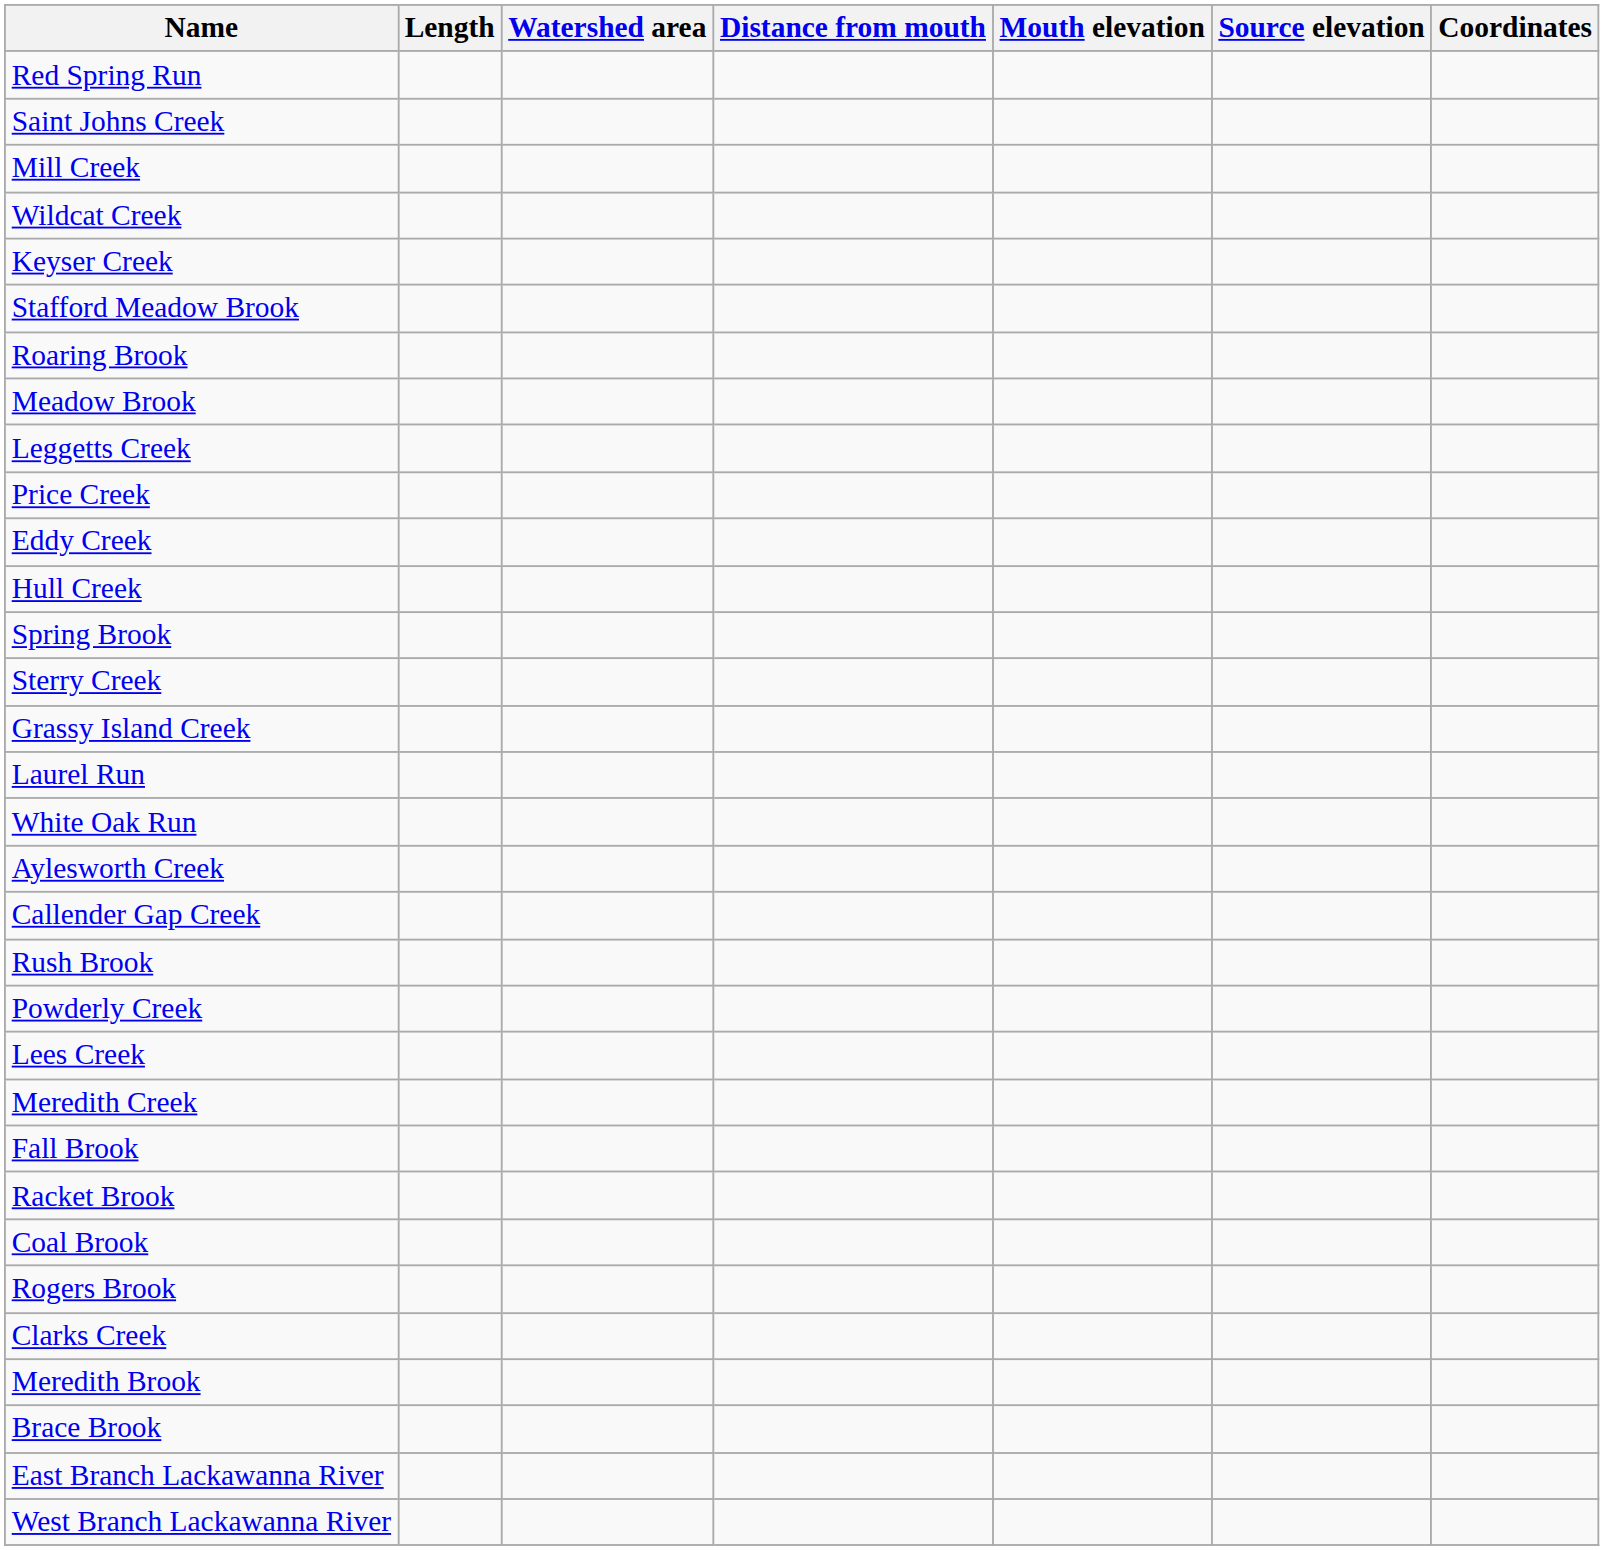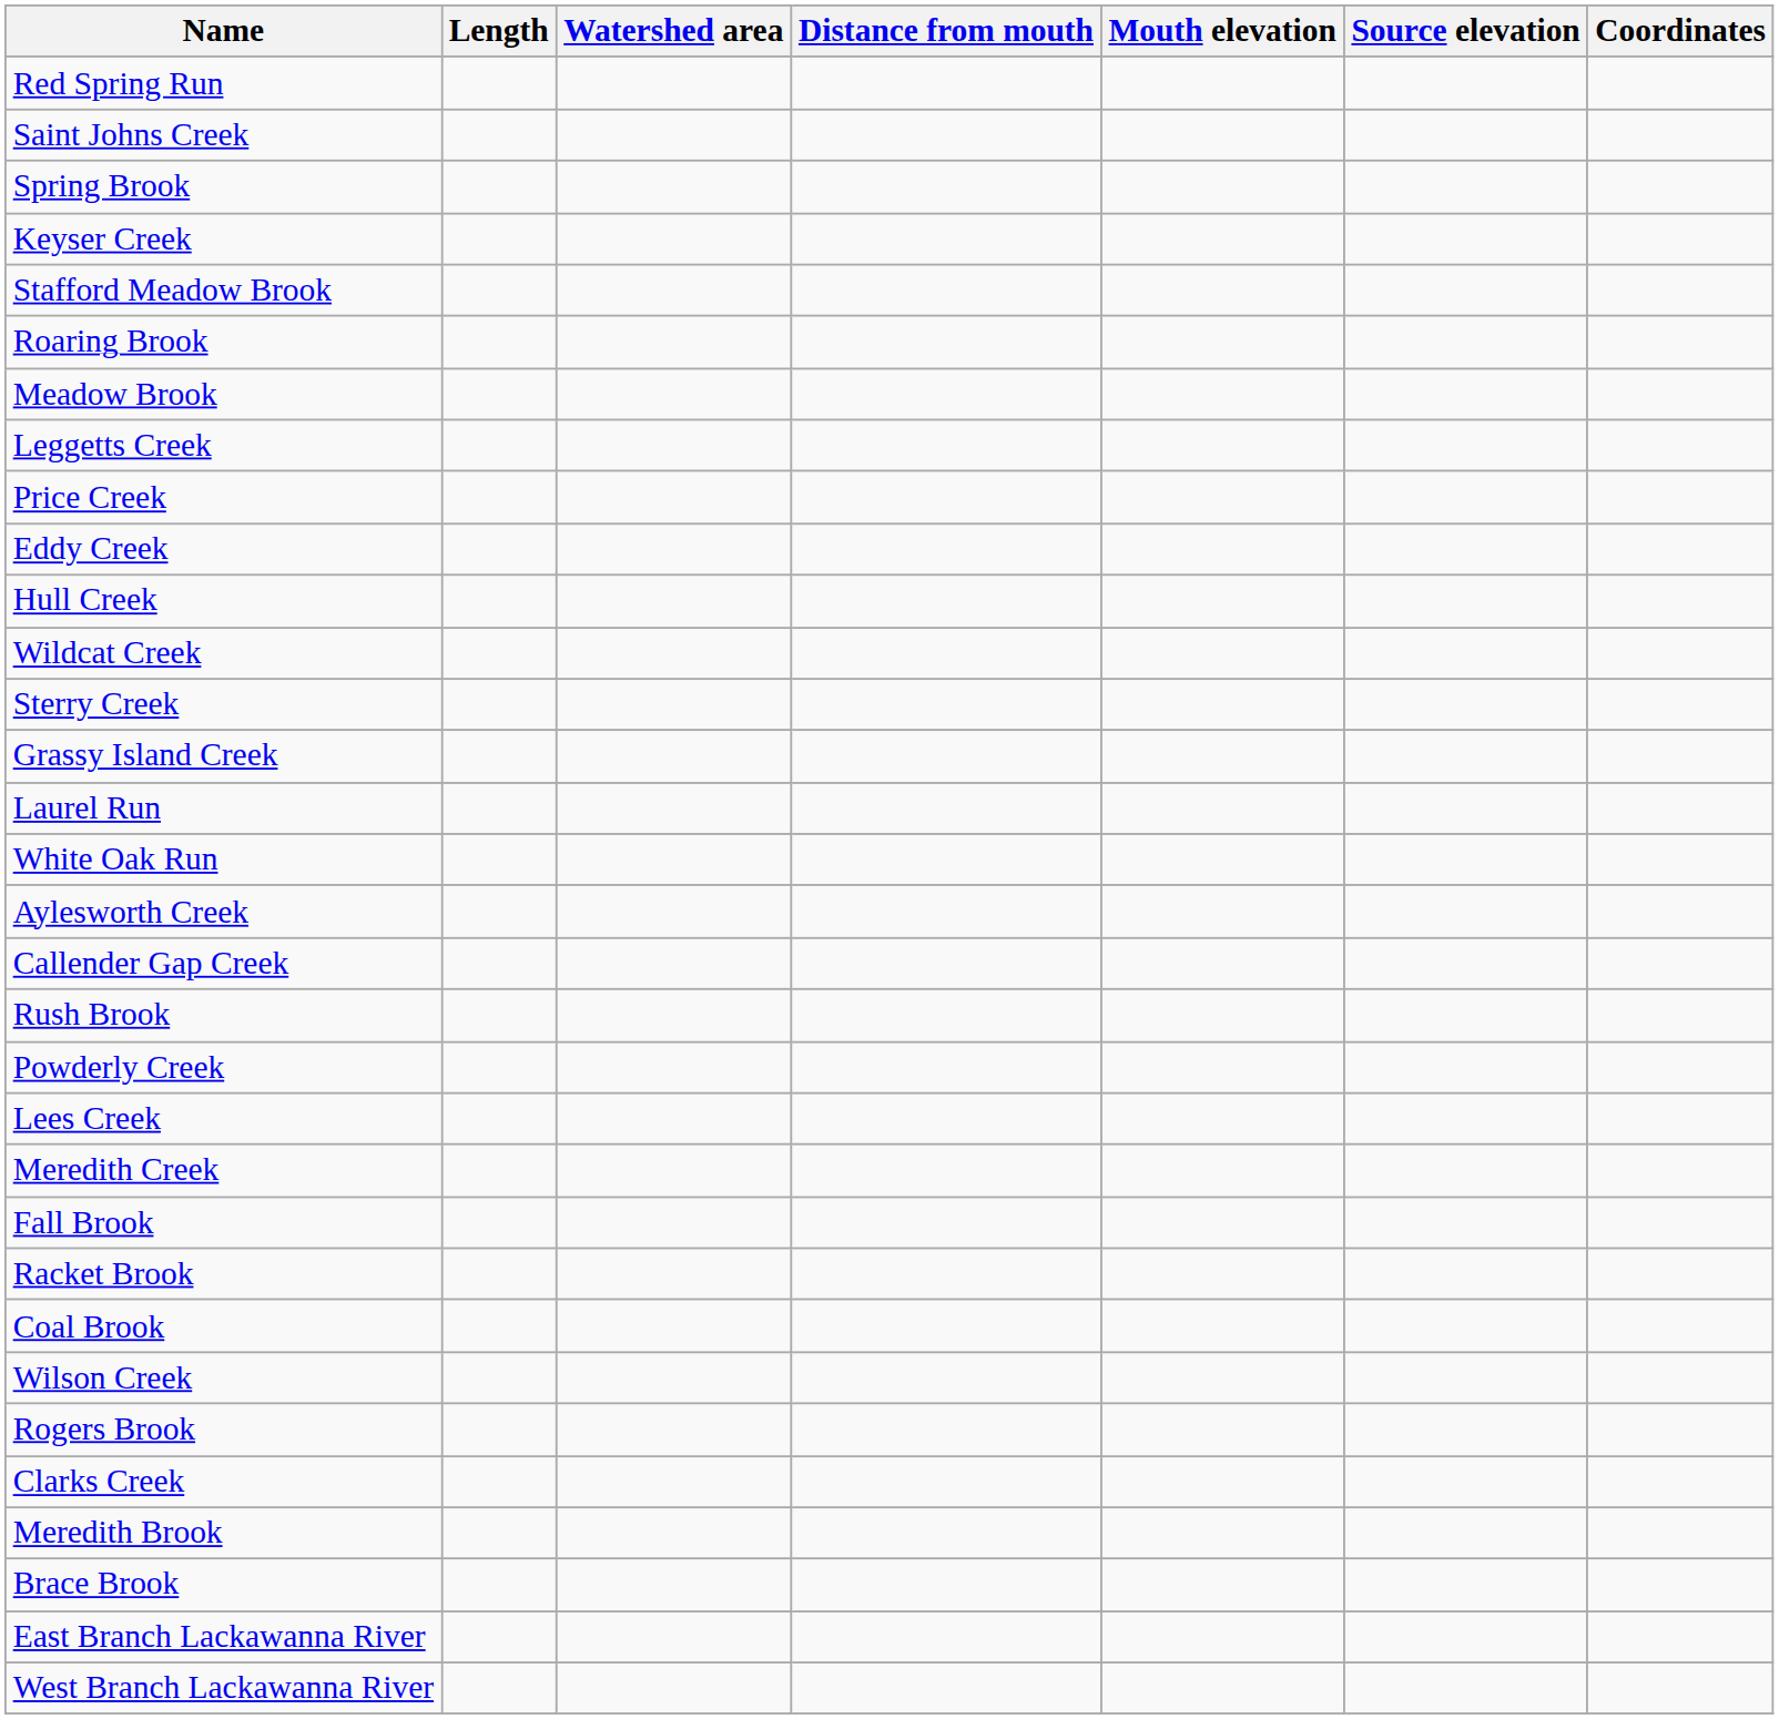 <table class="wikitable sortable">
 <tr>
 <th>Name</th>
 <th>Length</th>
 <th><a href='#'>Watershed</a> area</th>
 <th><a href='#'>Distance from mouth</a></th>
 <th><a href='#'>Mouth</a> elevation</th>
 <th><a href='#'>Source</a> elevation</th>
 <th>Coordinates</th>
 </tr>
 <tr>
 <td><a href='#'>Red Spring Run</a></td>
 <td></td>
 <td></td>
 <td></td>
 <td></td>
 <td></td>
 <td></td>
 </tr>
 <tr>
 <td><a href='#'>Saint Johns Creek</a></td>
 <td></td>
 <td></td>
 <td></td>
 <td></td>
 <td></td>
 <td></td>
 </tr>
 <tr>
-<td><a href='#'>Mill Creek</a></td>
-<td></td>
-<td></td>
-<td></td>
-<td></td>
-<td></td>
-<td></td>
-</tr>
-<tr>
-<td><a href='#'>Wildcat Creek</a></td>
+<td><a href='#'>Spring Brook</a></td>
 <td></td>
 <td></td>
 <td></td>
 <td></td>
 <td></td>
 <td></td>
 </tr>
 <tr>
 <td><a href='#'>Keyser Creek</a></td>
 <td></td>
 <td></td>
 <td></td>
 <td></td>
 <td></td>
 <td></td>
 </tr>
 <tr>
 <td><a href='#'>Stafford Meadow Brook</a></td>
 <td></td>
 <td></td>
 <td></td>
 <td></td>
 <td></td>
 <td></td>
 </tr>
 <tr>
 <td><a href='#'>Roaring Brook</a></td>
 <td></td>
 <td></td>
 <td></td>
 <td></td>
 <td></td>
 <td></td>
 </tr>
 <tr>
 <td><a href='#'>Meadow Brook</a></td>
 <td></td>
 <td></td>
 <td></td>
 <td></td>
 <td></td>
 <td></td>
 </tr>
 <tr>
 <td><a href='#'>Leggetts Creek</a></td>
 <td></td>
 <td></td>
 <td></td>
 <td></td>
 <td></td>
 <td></td>
 </tr>
 <tr>
 <td><a href='#'>Price Creek</a></td>
 <td></td>
 <td></td>
 <td></td>
 <td></td>
 <td></td>
 <td></td>
 </tr>
 <tr>
 <td><a href='#'>Eddy Creek</a></td>
 <td></td>
 <td></td>
 <td></td>
 <td></td>
 <td></td>
 <td></td>
 </tr>
 <tr>
 <td><a href='#'>Hull Creek</a></td>
 <td></td>
 <td></td>
 <td></td>
 <td></td>
 <td></td>
 <td></td>
 </tr>
 <tr>
-<td><a href='#'>Spring Brook</a></td>
+<td><a href='#'>Wildcat Creek</a></td>
 <td></td>
 <td></td>
 <td></td>
 <td></td>
 <td></td>
 <td></td>
 </tr>
 <tr>
 <td><a href='#'>Sterry Creek</a></td>
 <td></td>
 <td></td>
 <td></td>
 <td></td>
 <td></td>
 <td></td>
 </tr>
 <tr>
 <td><a href='#'>Grassy Island Creek</a></td>
 <td></td>
 <td></td>
 <td></td>
 <td></td>
 <td></td>
 <td></td>
 </tr>
 <tr>
 <td><a href='#'>Laurel Run</a></td>
 <td></td>
 <td></td>
 <td></td>
 <td></td>
 <td></td>
 <td></td>
 </tr>
 <tr>
 <td><a href='#'>White Oak Run</a></td>
 <td></td>
 <td></td>
 <td></td>
 <td></td>
 <td></td>
 <td></td>
 </tr>
 <tr>
 <td><a href='#'>Aylesworth Creek</a></td>
 <td></td>
 <td></td>
 <td></td>
 <td></td>
 <td></td>
 <td></td>
 </tr>
 <tr>
 <td><a href='#'>Callender Gap Creek</a></td>
 <td></td>
 <td></td>
 <td></td>
 <td></td>
 <td></td>
 <td></td>
 </tr>
 <tr>
 <td><a href='#'>Rush Brook</a></td>
 <td></td>
 <td></td>
 <td></td>
 <td></td>
 <td></td>
 <td></td>
 </tr>
 <tr>
 <td><a href='#'>Powderly Creek</a></td>
 <td></td>
 <td></td>
 <td></td>
 <td></td>
 <td></td>
 <td></td>
 </tr>
 <tr>
 <td><a href='#'>Lees Creek</a></td>
 <td></td>
 <td></td>
 <td></td>
 <td></td>
 <td></td>
 <td></td>
 </tr>
 <tr>
 <td><a href='#'>Meredith Creek</a></td>
 <td></td>
 <td></td>
 <td></td>
 <td></td>
 <td></td>
 <td></td>
 </tr>
 <tr>
 <td><a href='#'>Fall Brook</a></td>
 <td></td>
 <td></td>
 <td></td>
 <td></td>
 <td></td>
 <td></td>
 </tr>
 <tr>
 <td><a href='#'>Racket Brook</a></td>
 <td></td>
 <td></td>
 <td></td>
 <td></td>
 <td></td>
 <td></td>
 </tr>
 <tr>
 <td><a href='#'>Coal Brook</a></td>
 <td></td>
 <td></td>
 <td></td>
 <td></td>
 <td></td>
 <td></td>
 </tr>
 <tr>
+<td><a href='#'>Wilson Creek</a></td>
+<td></td>
+<td></td>
+<td></td>
+<td></td>
+<td></td>
+<td></td>
+</tr>
+<tr>
 <td><a href='#'>Rogers Brook</a></td>
 <td></td>
 <td></td>
 <td></td>
 <td></td>
 <td></td>
 <td></td>
 </tr>
 <tr>
 <td><a href='#'>Clarks Creek</a></td>
 <td></td>
 <td></td>
 <td></td>
 <td></td>
 <td></td>
 <td></td>
 </tr>
 <tr>
 <td><a href='#'>Meredith Brook</a></td>
 <td></td>
 <td></td>
 <td></td>
 <td></td>
 <td></td>
 <td></td>
 </tr>
 <tr>
 <td><a href='#'>Brace Brook</a></td>
 <td></td>
 <td></td>
 <td></td>
 <td></td>
 <td></td>
 <td></td>
 </tr>
 <tr>
 <td><a href='#'>East Branch Lackawanna River</a></td>
 <td></td>
 <td></td>
 <td></td>
 <td></td>
 <td></td>
 <td></td>
 </tr>
 <tr>
 <td><a href='#'>West Branch Lackawanna River</a></td>
 <td></td>
 <td></td>
 <td></td>
 <td></td>
 <td></td>
 <td></td>
 </tr>
 </table>
